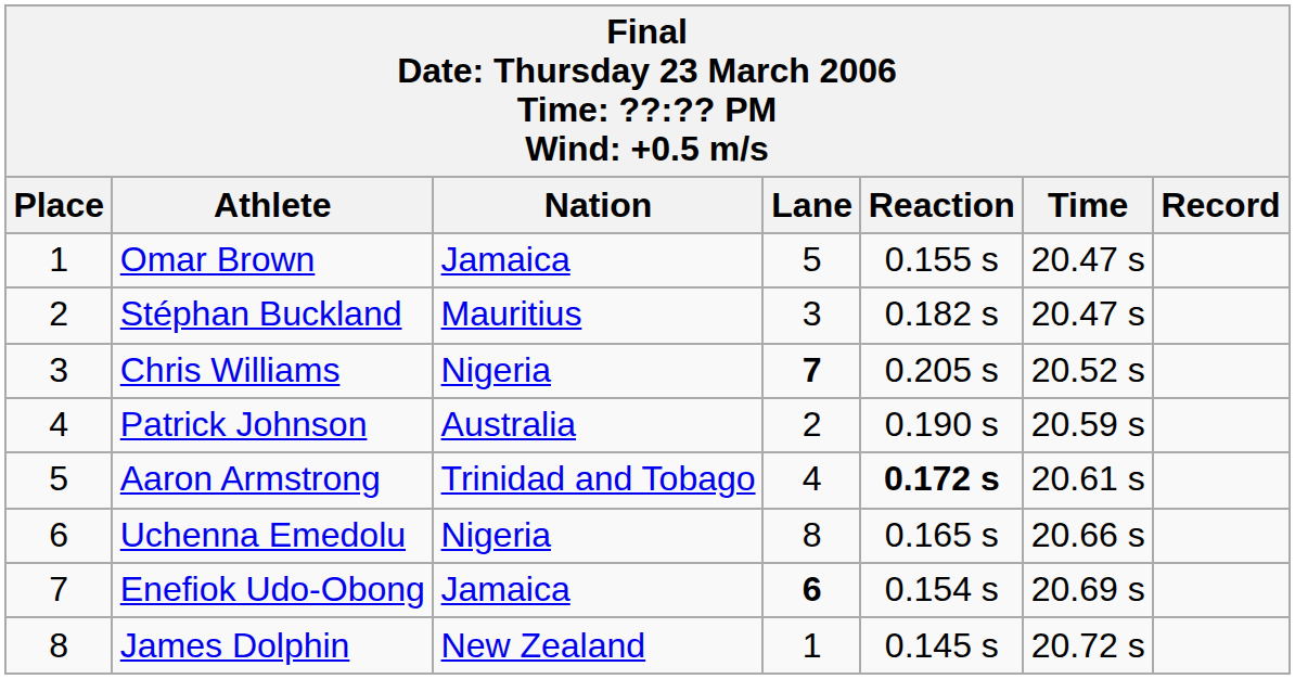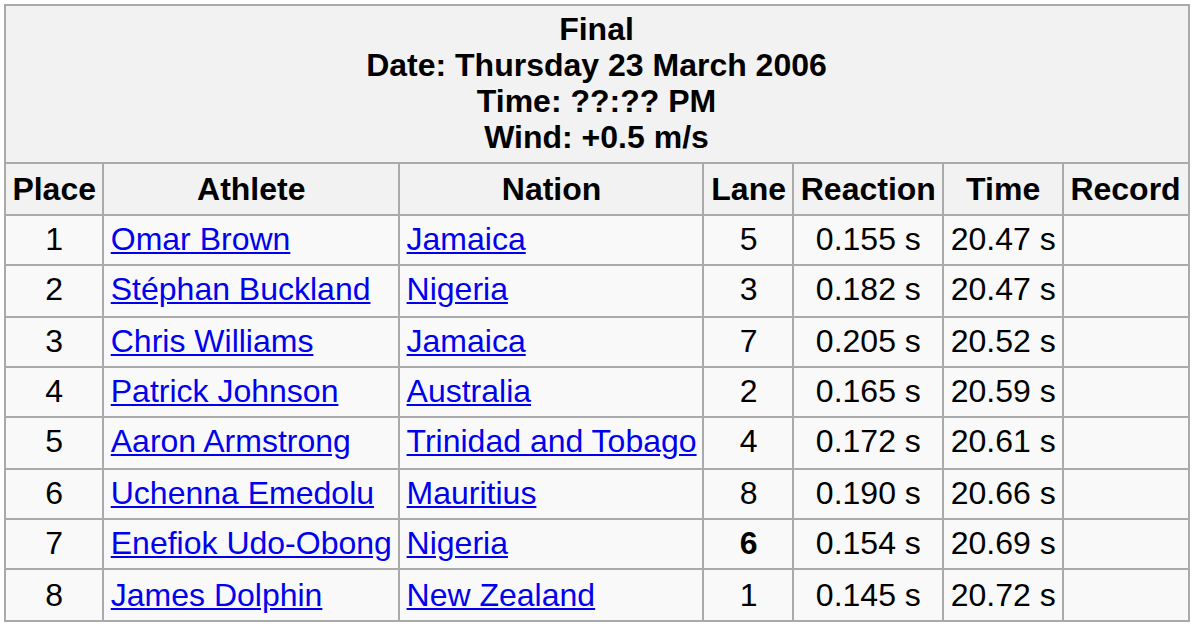 <table class="wikitable">
 <tr>
 <th colspan=7>Final <br> Date: Thursday 23 March 2006 <br> Time: ??:?? PM <br> Wind: +0.5 m/s</th>
 </tr>
 <tr>
 <th>Place</th>
 <th>Athlete</th>
 <th>Nation</th>
 <th>Lane</th>
 <th>Reaction</th>
 <th>Time</th>
 <th>Record</th>
 </tr>
 <tr>
 <td align="center">1</td>
 <td align="left"><a href='#'>Omar Brown</a></td>
 <td align="left"> <a href='#'>Jamaica</a></td>
 <td align="center">5</td>
 <td align="center">0.155 s</td>
 <td align="center">20.47 s</td>
 <td align="center"></td>
 </tr>
 <tr>
 <td align="center">2</td>
 <td align="left"><a href='#'>Stéphan Buckland</a></td>
-<td align="left"> <a href='#'>Mauritius</a></td>
+<td align="left"> <a href='#'>Nigeria</a></td>
 <td align="center">3</td>
 <td align="center">0.182 s</td>
 <td align="center">20.47 s</td>
 <td align="center"></td>
 </tr>
 <tr>
 <td align="center">3</td>
 <td align="left"><a href='#'>Chris Williams</a></td>
-<td align="left"> <a href='#'>Nigeria</a></td>
-<td align="center"><strong>7</strong></td>
+<td align="left"> <a href='#'>Jamaica</a></td>
+<td align="center">7</td>
 <td align="center">0.205 s</td>
 <td align="center">20.52 s</td>
 <td align="center"></td>
 </tr>
 <tr>
 <td align="center">4</td>
 <td align="left"><a href='#'>Patrick Johnson</a></td>
 <td align="left"> <a href='#'>Australia</a></td>
 <td align="center">2</td>
-<td align="center">0.190 s</td>
+<td align="center">0.165 s</td>
 <td align="center">20.59 s</td>
 <td align="center"></td>
 </tr>
 <tr>
 <td align="center">5</td>
 <td align="left"><a href='#'>Aaron Armstrong</a></td>
 <td align="left"> <a href='#'>Trinidad and Tobago</a></td>
 <td align="center">4</td>
-<td align="center"><strong>0.172 s</strong></td>
+<td align="center">0.172 s</td>
 <td align="center">20.61 s</td>
 <td align="center"></td>
 </tr>
 <tr>
 <td align="center">6</td>
 <td align="left"><a href='#'>Uchenna Emedolu</a></td>
-<td align="left"> <a href='#'>Nigeria</a></td>
+<td align="left"> <a href='#'>Mauritius</a></td>
 <td align="center">8</td>
-<td align="center">0.165 s</td>
+<td align="center">0.190 s</td>
 <td align="center">20.66 s</td>
 <td align="center"></td>
 </tr>
 <tr>
 <td align="center">7</td>
 <td align="left"><a href='#'>Enefiok Udo-Obong</a></td>
-<td align="left"> <a href='#'>Jamaica</a></td>
+<td align="left"> <a href='#'>Nigeria</a></td>
 <td align="center"><strong>6</strong></td>
 <td align="center">0.154 s</td>
 <td align="center">20.69 s</td>
 <td align="center"></td>
 </tr>
 <tr>
 <td align="center">8</td>
 <td align="left"><a href='#'>James Dolphin</a></td>
 <td align="left"> <a href='#'>New Zealand</a></td>
 <td align="center">1</td>
 <td align="center">0.145 s</td>
 <td align="center">20.72 s</td>
 <td align="center"></td>
 </tr>
 </table>
